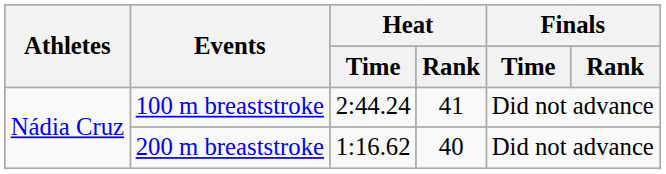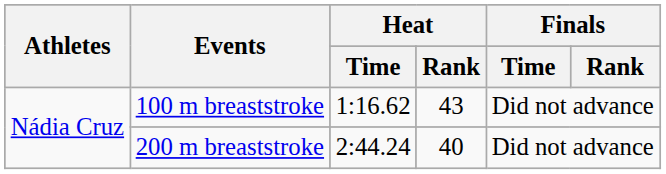 <table class=wikitable style=font-size:90%>
 <tr>
 <th rowspan=2>Athletes</th>
 <th rowspan=2>Events</th>
 <th colspan=2>Heat</th>
 <th colspan=2>Finals</th>
 </tr>
 <tr>
 <th>Time</th>
 <th>Rank</th>
 <th>Time</th>
 <th>Rank</th>
 </tr>
 <tr>
 <td rowspan=2><a href='#'>Nádia Cruz</a></td>
 <td><a href='#'>100 m breaststroke</a></td>
-<td align=center>2:44.24</td>
-<td align=center>41</td>
+<td align=center>1:16.62</td>
+<td align=center>43</td>
 <td colspan=2 align=center>Did not advance</td>
 </tr>
 <tr>
 <td><a href='#'>200 m breaststroke</a></td>
-<td align=center>1:16.62</td>
+<td align=center>2:44.24</td>
 <td align=center>40</td>
 <td colspan=2 align=center>Did not advance</td>
 </tr>
 </table>
